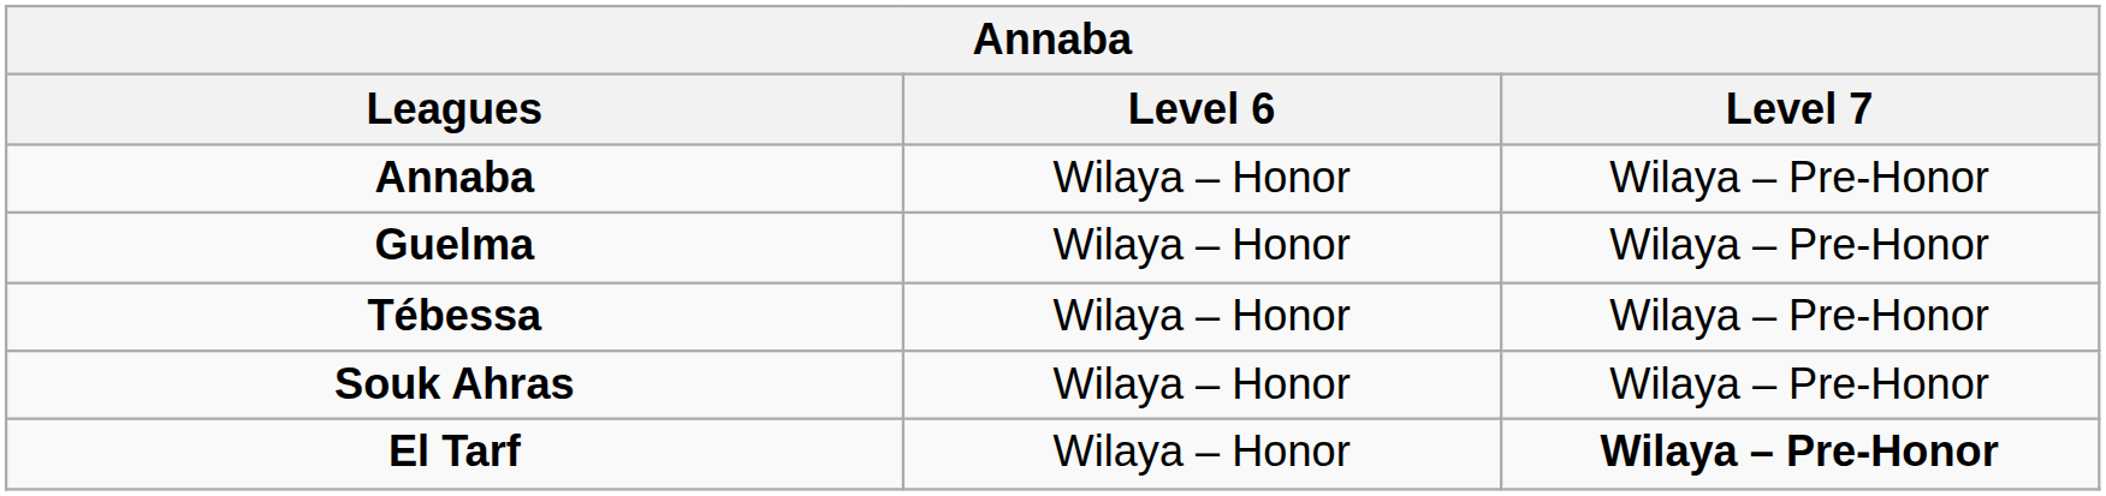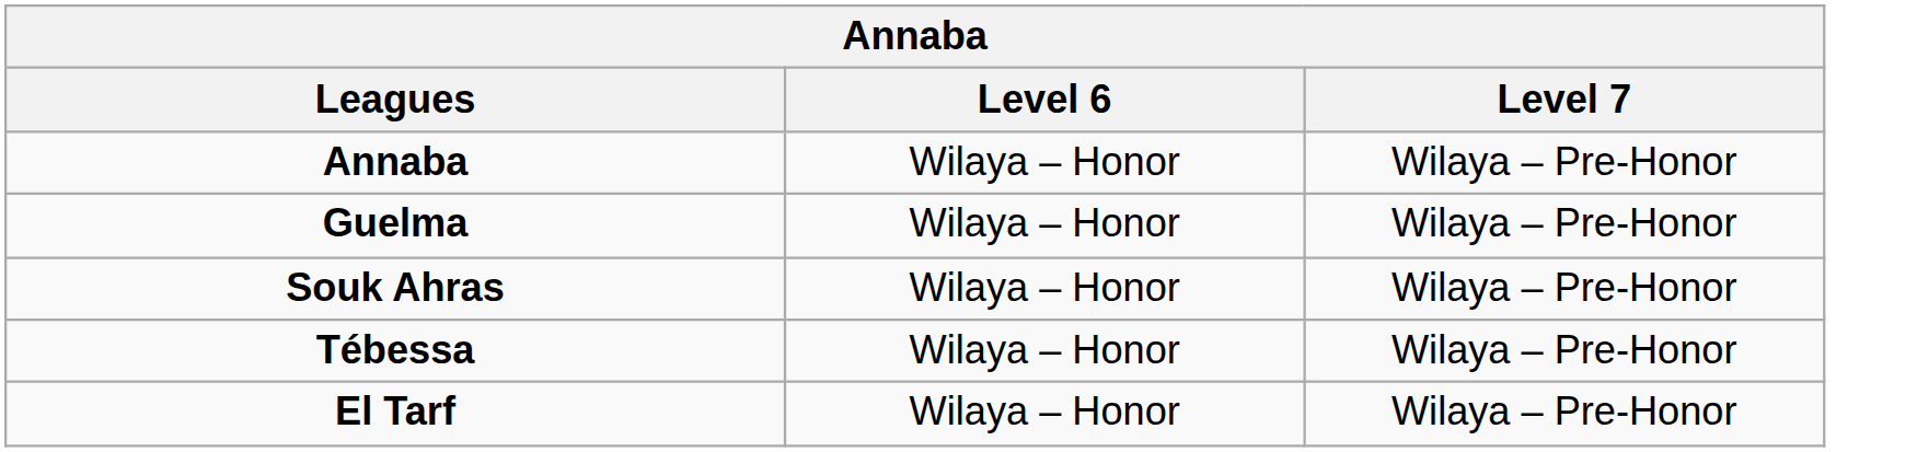 <table class="wikitable" style="text-align: center;">
 <tr>
 <th colspan=3>Annaba</th>
 </tr>
 <tr>
 <th width="30%">Leagues</th>
 <th width="20%">Level 6</th>
 <th width="20%">Level 7</th>
 </tr>
 <tr>
 <td><strong>Annaba</strong></td>
 <td>Wilaya – Honor</td>
 <td>Wilaya – Pre-Honor</td>
 </tr>
 <tr>
 <td><strong>Guelma</strong></td>
 <td>Wilaya – Honor</td>
 <td>Wilaya – Pre-Honor</td>
 </tr>
 <tr>
-<td><strong>Tébessa</strong></td>
+<td><strong>Souk Ahras</strong></td>
 <td>Wilaya – Honor</td>
 <td>Wilaya – Pre-Honor</td>
 </tr>
 <tr>
-<td><strong>Souk Ahras</strong></td>
+<td><strong>Tébessa</strong></td>
 <td>Wilaya – Honor</td>
 <td>Wilaya – Pre-Honor</td>
 </tr>
 <tr>
 <td><strong>El Tarf</strong></td>
 <td>Wilaya – Honor</td>
-<td><strong>Wilaya – Pre-Honor</strong></td>
+<td>Wilaya – Pre-Honor</td>
 </tr>
 </table>
